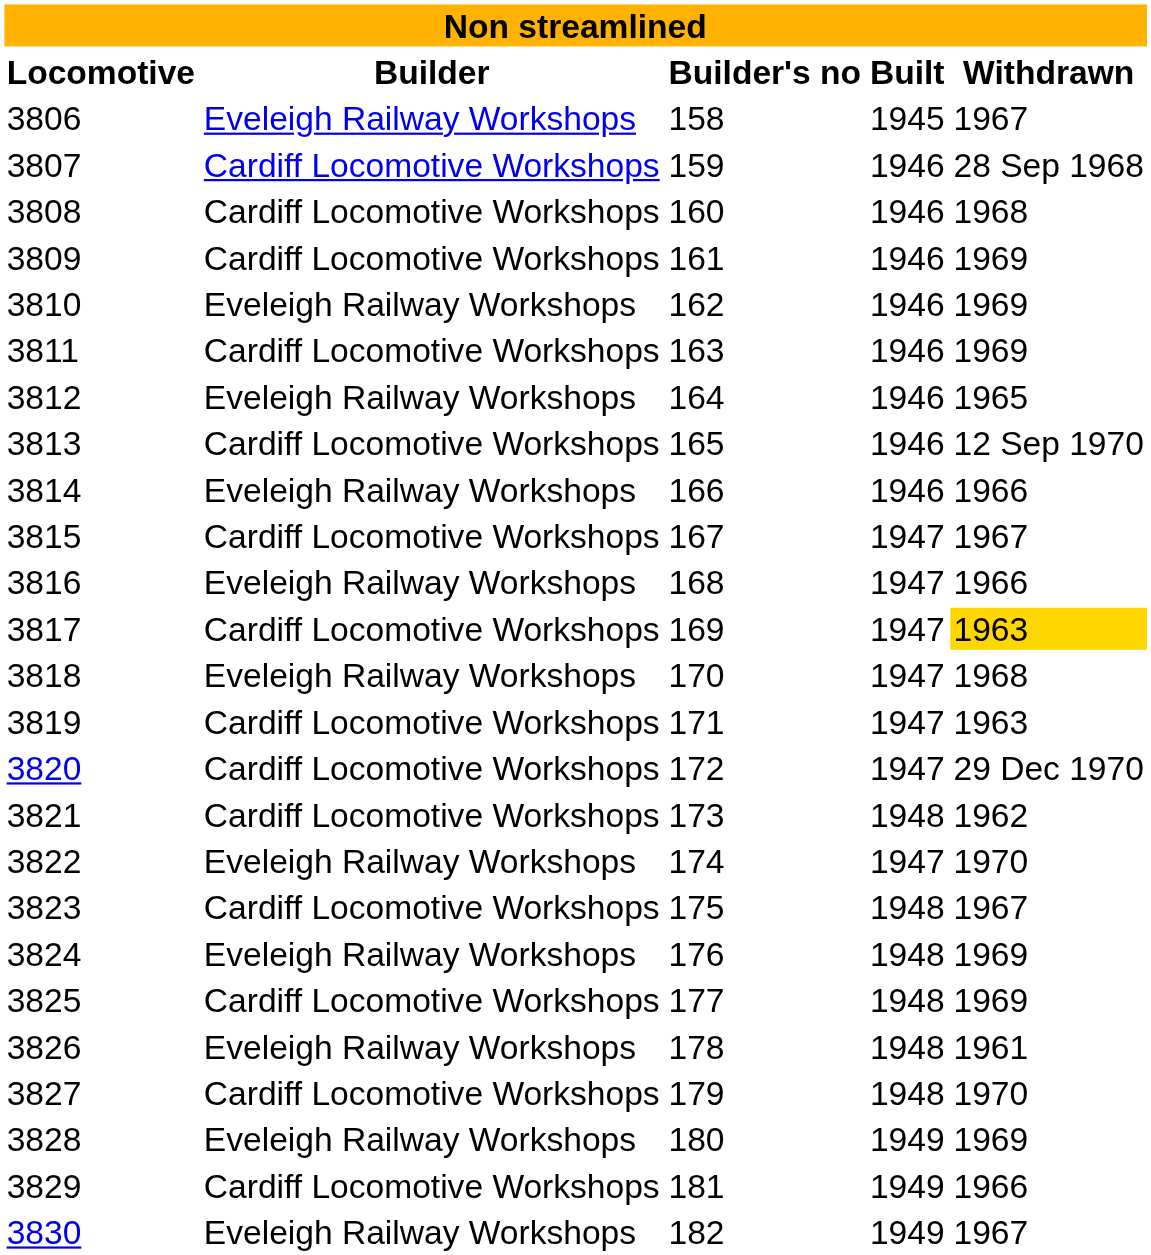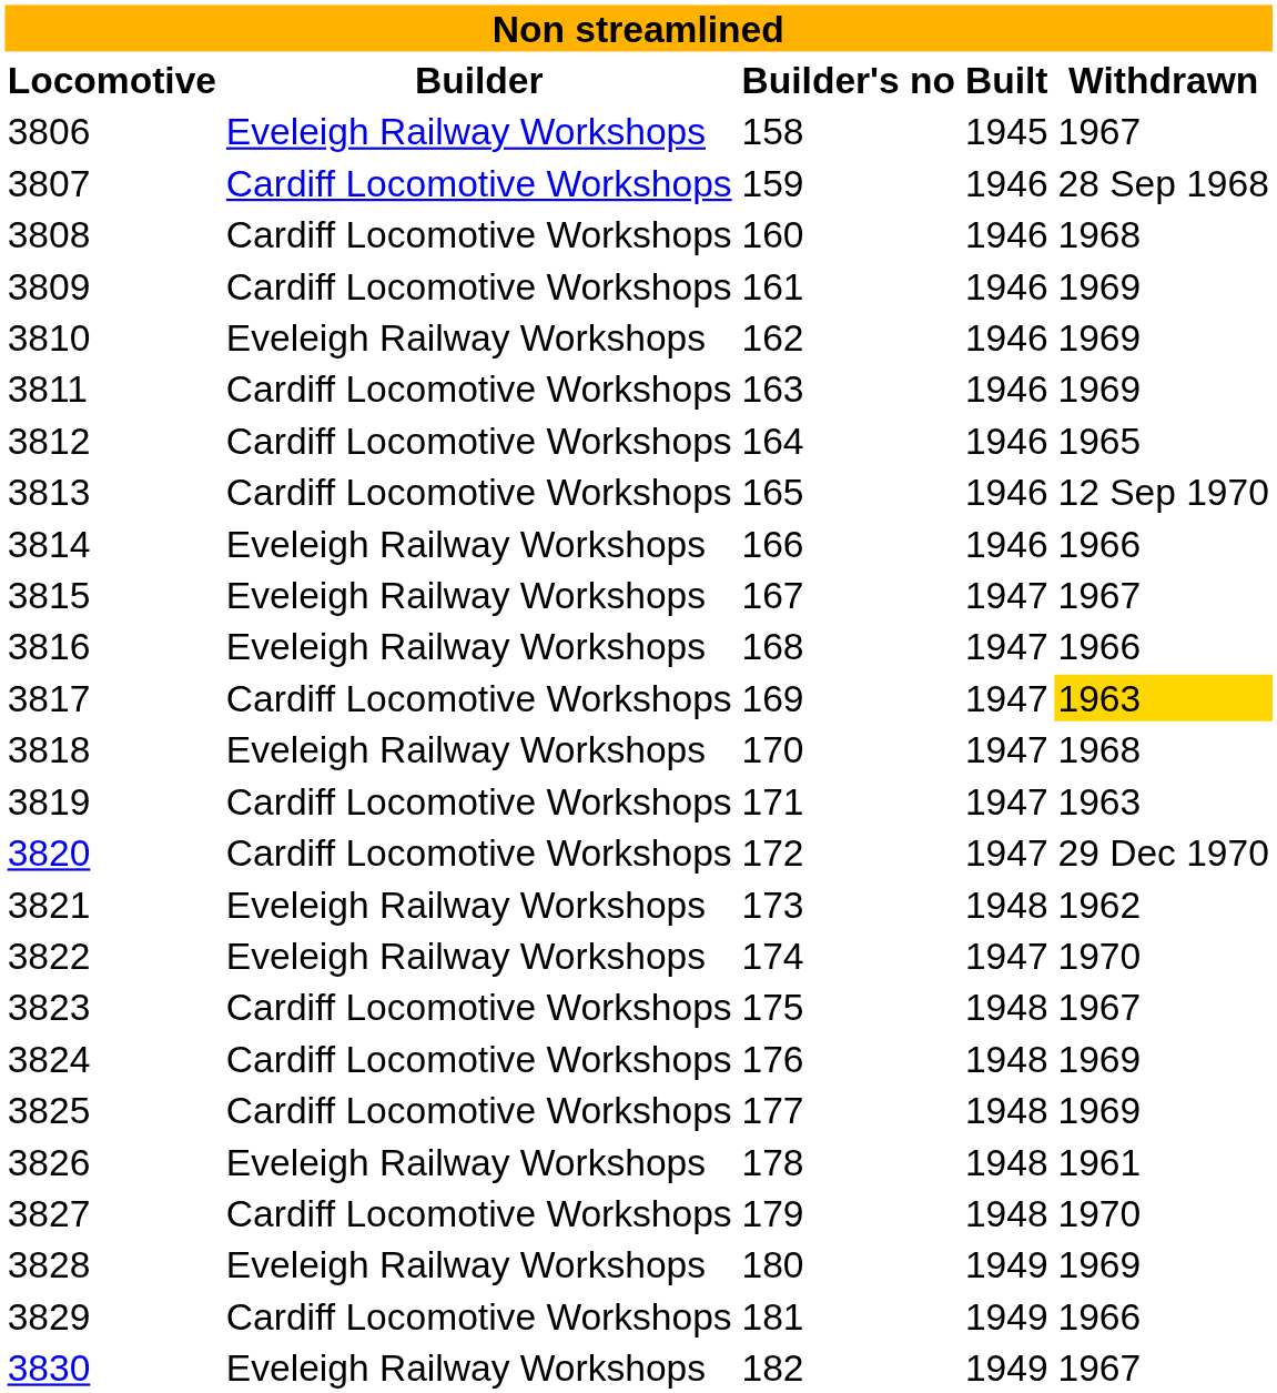 <table class="toccolours" style="font-size:95%;">
 <tr>
 <th colspan="9" bgcolor="#FFB300">Non streamlined</th>
 </tr>
 <tr>
 <th>Locomotive</th>
 <th>Builder</th>
 <th>Builder's no</th>
 <th>Built</th>
 <th>Withdrawn</th>
 </tr>
 <tr -style="background:#E5E5FF">
 <td>3806</td>
 <td><a href='#'>Eveleigh Railway Workshops</a></td>
 <td>158</td>
 <td>1945</td>
 <td>1967</td>
 </tr>
 <tr>
 <td>3807</td>
 <td><a href='#'>Cardiff Locomotive Workshops</a></td>
 <td>159</td>
 <td>1946</td>
 <td>28 Sep 1968</td>
 </tr>
 <tr -style="background:#E5E5FF">
 <td>3808</td>
 <td>Cardiff Locomotive Workshops</td>
 <td>160</td>
 <td>1946</td>
 <td>1968</td>
 </tr>
 <tr>
 <td>3809</td>
 <td>Cardiff Locomotive Workshops</td>
 <td>161</td>
 <td>1946</td>
 <td>1969</td>
 </tr>
 <tr -style="background:#E5E5FF">
 <td>3810</td>
 <td>Eveleigh Railway Workshops</td>
 <td>162</td>
 <td>1946</td>
 <td>1969</td>
 </tr>
 <tr>
 <td>3811</td>
 <td>Cardiff Locomotive Workshops</td>
 <td>163</td>
 <td>1946</td>
 <td>1969</td>
 </tr>
 <tr -style="background:#E5E5FF">
 <td>3812</td>
-<td>Eveleigh Railway Workshops</td>
+<td>Cardiff Locomotive Workshops</td>
 <td>164</td>
 <td>1946</td>
 <td>1965</td>
 </tr>
 <tr>
 <td>3813</td>
 <td>Cardiff Locomotive Workshops</td>
 <td>165</td>
 <td>1946</td>
 <td>12 Sep 1970</td>
 </tr>
 <tr -style="background:#E5E5FF">
 <td>3814</td>
 <td>Eveleigh Railway Workshops</td>
 <td>166</td>
 <td>1946</td>
 <td>1966</td>
 </tr>
 <tr>
 <td>3815</td>
-<td>Cardiff Locomotive Workshops</td>
+<td>Eveleigh Railway Workshops</td>
 <td>167</td>
 <td>1947</td>
 <td>1967</td>
 </tr>
 <tr -style="background:#E5E5FF">
 <td>3816</td>
 <td>Eveleigh Railway Workshops</td>
 <td>168</td>
 <td>1947</td>
 <td>1966</td>
 </tr>
 <tr>
 <td>3817</td>
 <td>Cardiff Locomotive Workshops</td>
 <td>169</td>
 <td>1947</td>
 <td style="background: gold;">1963</td>
 </tr>
 <tr -style="background:#E5E5FF">
 <td>3818</td>
 <td>Eveleigh Railway Workshops</td>
 <td>170</td>
 <td>1947</td>
 <td>1968</td>
 </tr>
 <tr>
 <td>3819</td>
 <td>Cardiff Locomotive Workshops</td>
 <td>171</td>
 <td>1947</td>
 <td>1963</td>
 </tr>
 <tr -style="background:#E5E5FF">
 <td><a href='#'>3820</a></td>
 <td>Cardiff Locomotive Workshops</td>
 <td>172</td>
 <td>1947</td>
 <td>29 Dec 1970</td>
 </tr>
 <tr>
 <td>3821</td>
-<td>Cardiff Locomotive Workshops</td>
+<td>Eveleigh Railway Workshops</td>
 <td>173</td>
 <td>1948</td>
 <td>1962</td>
 </tr>
 <tr -style="background:#E5E5FF">
 <td>3822</td>
 <td>Eveleigh Railway Workshops</td>
 <td>174</td>
 <td>1947</td>
 <td>1970</td>
 </tr>
 <tr>
 <td>3823</td>
 <td>Cardiff Locomotive Workshops</td>
 <td>175</td>
 <td>1948</td>
 <td>1967</td>
 </tr>
 <tr -style="background:#E5E5FF">
 <td>3824</td>
-<td>Eveleigh Railway Workshops</td>
+<td>Cardiff Locomotive Workshops</td>
 <td>176</td>
 <td>1948</td>
 <td>1969</td>
 </tr>
 <tr>
 <td>3825</td>
 <td>Cardiff Locomotive Workshops</td>
 <td>177</td>
 <td>1948</td>
 <td>1969</td>
 </tr>
 <tr -style="background:#E5E5FF">
 <td>3826</td>
 <td>Eveleigh Railway Workshops</td>
 <td>178</td>
 <td>1948</td>
 <td>1961</td>
 </tr>
 <tr>
 <td>3827</td>
 <td>Cardiff Locomotive Workshops</td>
 <td>179</td>
 <td>1948</td>
 <td>1970</td>
 </tr>
 <tr -style="background:#E5E5FF">
 <td>3828</td>
 <td>Eveleigh Railway Workshops</td>
 <td>180</td>
 <td>1949</td>
 <td>1969</td>
 </tr>
 <tr>
 <td>3829</td>
 <td>Cardiff Locomotive Workshops</td>
 <td>181</td>
 <td>1949</td>
 <td>1966</td>
 </tr>
 <tr -style="background:#E5E5FF">
 <td><a href='#'>3830</a></td>
 <td>Eveleigh Railway Workshops</td>
 <td>182</td>
 <td>1949</td>
 <td>1967</td>
 </tr>
 <tr>
 </tr>
 </table>
